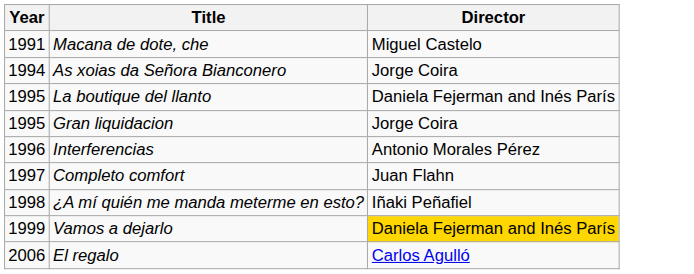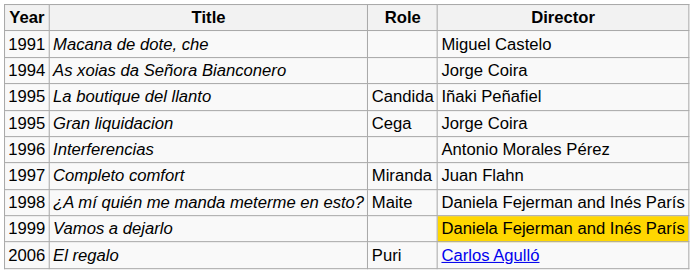 <table class="wikitable plainrowheaders sortable" style="margin-right: 0;">
 <tr>
 <th scope="col">Year</th>
 <th scope="col">Title</th>
+<th scope="col">Role</th>
 <th scope="col" class="unsortable">Director</th>
 </tr>
 <tr>
 <td>1991</td>
 <td><em>Macana de dote, che</em></td>
+<td></td>
 <td>Miguel Castelo</td>
 </tr>
 <tr>
 <td>1994</td>
 <td><em>As xoias da Señora Bianconero</em></td>
+<td></td>
 <td>Jorge Coira</td>
 </tr>
 <tr>
 <td>1995</td>
 <td><em>La boutique del llanto</em></td>
-<td>Daniela Fejerman and Inés París</td>
+<td>Candida</td>
+<td>Iñaki Peñafiel</td>
 </tr>
 <tr>
 <td>1995</td>
 <td><em>Gran liquidacion</em></td>
+<td>Cega</td>
 <td>Jorge Coira</td>
 </tr>
 <tr>
 <td>1996</td>
 <td><em>Interferencias</em></td>
+<td></td>
 <td>Antonio Morales Pérez</td>
 </tr>
 <tr>
 <td>1997</td>
 <td><em>Completo comfort</em></td>
+<td>Miranda</td>
 <td>Juan Flahn</td>
 </tr>
 <tr>
 <td>1998</td>
 <td><em>¿A mí quién me manda meterme en esto?</em></td>
-<td>Iñaki Peñafiel</td>
+<td>Maite</td>
+<td>Daniela Fejerman and Inés París</td>
 </tr>
 <tr>
 <td>1999</td>
 <td><em>Vamos a dejarlo</em></td>
+<td></td>
 <td style="background: gold;">Daniela Fejerman and Inés París</td>
 </tr>
 <tr>
 <td>2006</td>
 <td><em>El regalo</em></td>
+<td>Puri</td>
 <td><a href='#'>Carlos Agulló</a></td>
 </tr>
 </table>
